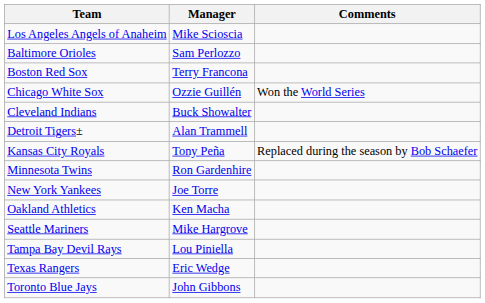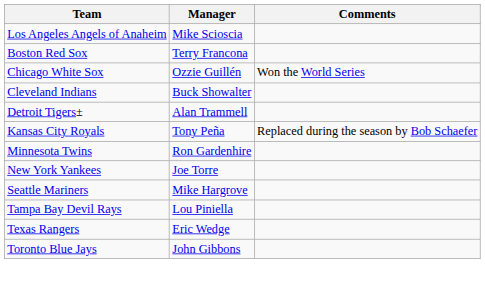 <table class="wikitable">
 <tr>
 <th>Team</th>
 <th>Manager</th>
 <th>Comments</th>
 </tr>
 <tr>
 <td><a href='#'>Los Angeles Angels of Anaheim</a></td>
 <td><a href='#'>Mike Scioscia</a></td>
-<td></td>
-</tr>
-<tr>
-<td><a href='#'>Baltimore Orioles</a></td>
-<td><a href='#'>Sam Perlozzo</a></td>
 <td></td>
 </tr>
 <tr>
 <td><a href='#'>Boston Red Sox</a></td>
 <td><a href='#'>Terry Francona</a></td>
 <td></td>
 </tr>
 <tr>
 <td><a href='#'>Chicago White Sox</a></td>
 <td><a href='#'>Ozzie Guillén</a></td>
 <td>Won the <a href='#'>World Series</a></td>
 </tr>
 <tr>
 <td><a href='#'>Cleveland Indians</a></td>
 <td><a href='#'>Buck Showalter</a></td>
 <td></td>
 </tr>
 <tr>
 <td><a href='#'>Detroit Tigers</a>±</td>
 <td><a href='#'>Alan Trammell</a></td>
 <td></td>
 </tr>
 <tr>
 <td><a href='#'>Kansas City Royals</a></td>
 <td><a href='#'>Tony Peña</a></td>
 <td>Replaced during the season by <a href='#'>Bob Schaefer</a></td>
 </tr>
 <tr>
 <td><a href='#'>Minnesota Twins</a></td>
 <td><a href='#'>Ron Gardenhire</a></td>
 <td></td>
 </tr>
 <tr>
 <td><a href='#'>New York Yankees</a></td>
 <td><a href='#'>Joe Torre</a></td>
 <td></td>
 </tr>
 <tr>
-<td><a href='#'>Oakland Athletics</a></td>
-<td><a href='#'>Ken Macha</a></td>
-<td></td>
-</tr>
-<tr>
 <td><a href='#'>Seattle Mariners</a></td>
 <td><a href='#'>Mike Hargrove</a></td>
 <td></td>
 </tr>
 <tr>
 <td><a href='#'>Tampa Bay Devil Rays</a></td>
 <td><a href='#'>Lou Piniella</a></td>
 <td></td>
 </tr>
 <tr>
 <td><a href='#'>Texas Rangers</a></td>
 <td><a href='#'>Eric Wedge</a></td>
 <td></td>
 </tr>
 <tr>
 <td><a href='#'>Toronto Blue Jays</a></td>
 <td><a href='#'>John Gibbons</a></td>
 <td></td>
 </tr>
 </table>
